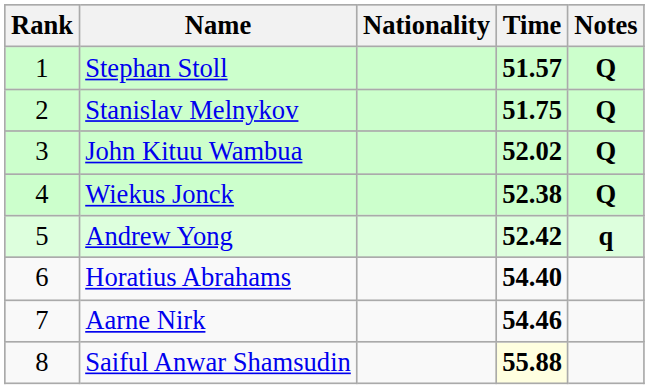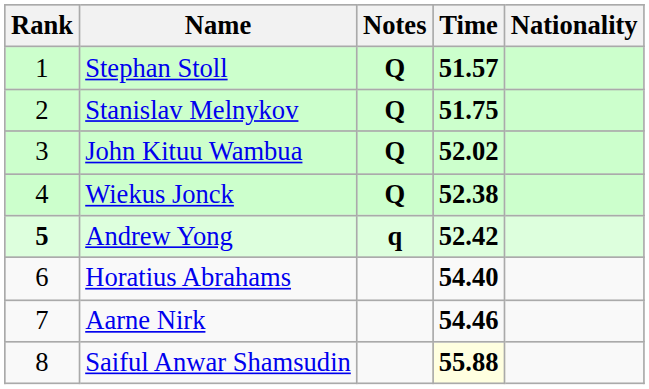 <table class="wikitable sortable" style="text-align:center">
 <tr>
 <th>Rank</th>
 <th>Name</th>
+<th>Notes</th>
+<th>Time</th>
 <th>Nationality</th>
-<th>Time</th>
-<th>Notes</th>
 </tr>
 <tr bgcolor=ccffcc>
 <td>1</td>
 <td align=left><a href='#'>Stephan Stoll</a></td>
+<td><strong>Q</strong></td>
+<td><strong>51.57</strong></td>
 <td align=left></td>
-<td><strong>51.57</strong></td>
-<td><strong>Q</strong></td>
 </tr>
 <tr bgcolor=ccffcc>
 <td>2</td>
 <td align=left><a href='#'>Stanislav Melnykov</a></td>
+<td><strong>Q</strong></td>
+<td><strong>51.75</strong></td>
 <td align=left></td>
-<td><strong>51.75</strong></td>
-<td><strong>Q</strong></td>
 </tr>
 <tr bgcolor=ccffcc>
 <td>3</td>
 <td align=left><a href='#'>John Kituu Wambua</a></td>
+<td><strong>Q</strong></td>
+<td><strong>52.02</strong></td>
 <td align=left></td>
-<td><strong>52.02</strong></td>
-<td><strong>Q</strong></td>
 </tr>
 <tr bgcolor=ccffcc>
 <td>4</td>
 <td align=left><a href='#'>Wiekus Jonck</a></td>
+<td><strong>Q</strong></td>
+<td><strong>52.38</strong></td>
 <td align=left></td>
-<td><strong>52.38</strong></td>
-<td><strong>Q</strong></td>
 </tr>
 <tr bgcolor=ddffdd>
-<td>5</td>
+<td><strong>5</strong></td>
 <td align=left><a href='#'>Andrew Yong</a></td>
+<td><strong>q</strong></td>
+<td><strong>52.42</strong></td>
 <td align=left></td>
-<td><strong>52.42</strong></td>
-<td><strong>q</strong></td>
 </tr>
 <tr>
 <td>6</td>
 <td align=left><a href='#'>Horatius Abrahams</a></td>
+<td></td>
+<td><strong>54.40</strong></td>
 <td align=left></td>
-<td><strong>54.40</strong></td>
-<td></td>
 </tr>
 <tr>
 <td>7</td>
 <td align=left><a href='#'>Aarne Nirk</a></td>
+<td></td>
+<td><strong>54.46</strong></td>
 <td align=left></td>
-<td><strong>54.46</strong></td>
-<td></td>
 </tr>
 <tr>
 <td>8</td>
 <td align=left><a href='#'>Saiful Anwar Shamsudin</a></td>
+<td></td>
+<td style="background: lightyellow;"><strong>55.88</strong></td>
 <td align=left></td>
-<td style="background: lightyellow;"><strong>55.88</strong></td>
-<td></td>
 </tr>
 </table>
